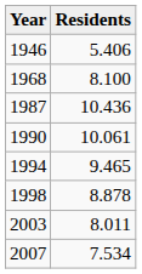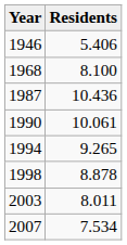 <table class="wikitable float-left" style="clear:none;">
 <tr>
 <th style="background:#efefef;">Year</th>
 <th style="background:#efefef;">Residents</th>
 </tr>
 <tr>
 <td>1946</td>
 <td align="right">5.406</td>
 </tr>
 <tr>
 <td>1968</td>
 <td align="right">8.100</td>
 </tr>
 <tr>
 <td>1987</td>
 <td align="right">10.436</td>
 </tr>
 <tr>
 <td>1990</td>
 <td align="right">10.061</td>
 </tr>
 <tr>
 <td>1994</td>
-<td align="right">9.465</td>
+<td align="right">9.265</td>
 </tr>
 <tr>
 <td>1998</td>
 <td align="right">8.878</td>
 </tr>
 <tr>
 <td>2003</td>
 <td align="right">8.011</td>
 </tr>
 <tr>
 <td>2007</td>
 <td align="right">7.534</td>
 </tr>
 </table>
